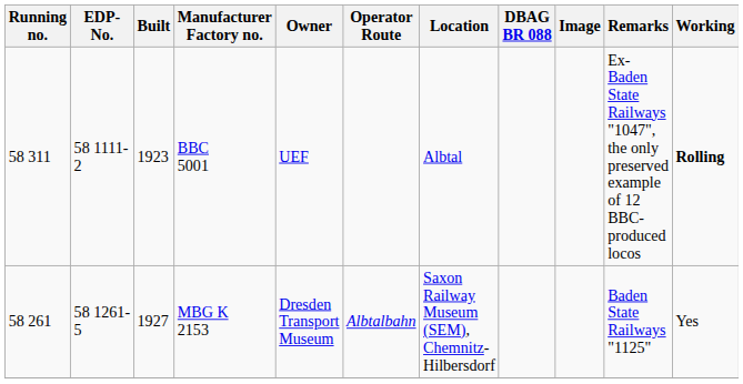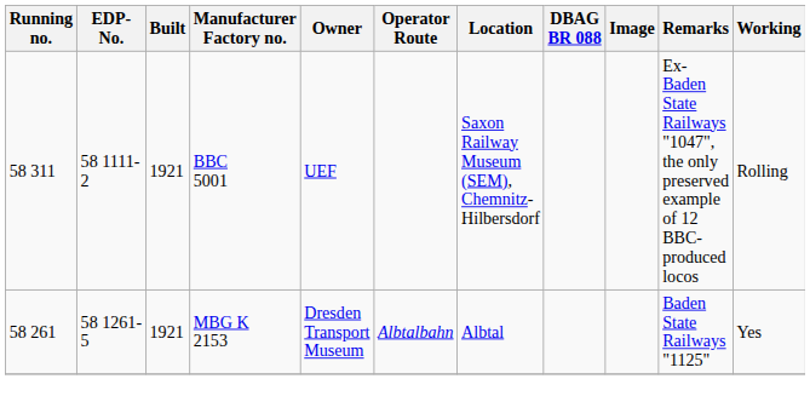 <table class="wikitable" style="width="100%"; border:solid 1px #AAAAAA; background:#e3e3e3;">
 <tr>
 <th width="5%">Running<br>no.</th>
 <th width="7%">EDP-<br>No.</th>
 <th width="4%">Built</th>
 <th width="12%">Manufacturer<br>Factory no.</th>
 <th width="12%">Owner</th>
 <th width="12%">Operator<br>Route</th>
 <th width="15%">Location</th>
 <th width="7%">DBAG<br><a href='#'>BR 088</a></th>
 <th width="13%">Image</th>
 <th width="20%">Remarks</th>
 <th width="8%">Working</th>
 </tr>
 <tr>
 <td>58 311</td>
 <td>58 1111-2</td>
-<td>1923</td>
+<td>1921</td>
 <td><a href='#'>BBC</a><br>5001</td>
 <td><a href='#'>UEF</a></td>
 <td></td>
-<td><a href='#'>Albtal</a></td>
+<td><a href='#'>Saxon Railway Museum (SEM)</a>, <a href='#'>Chemnitz</a>-Hilbersdorf</td>
 <td></td>
 <td></td>
 <td>Ex-<a href='#'>Baden State Railways</a> "1047", the only preserved example of 12 BBC-produced locos</td>
-<td><strong>Rolling</strong></td>
+<td>Rolling</td>
 </tr>
 <tr>
 <td>58 261</td>
 <td>58 1261-5</td>
-<td>1927</td>
+<td>1921</td>
 <td><a href='#'>MBG K</a><br>2153</td>
 <td><a href='#'>Dresden Transport Museum</a></td>
 <td><em><a href='#'>Albtalbahn</a></em></td>
-<td><a href='#'>Saxon Railway Museum (SEM)</a>, <a href='#'>Chemnitz</a>-Hilbersdorf</td>
+<td><a href='#'>Albtal</a></td>
 <td></td>
 <td></td>
 <td><a href='#'>Baden State Railways</a> "1125"</td>
 <td>Yes</td>
 </tr>
 <tr>
 </tr>
 </table>
